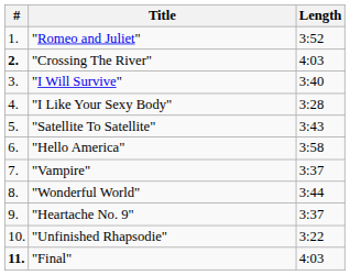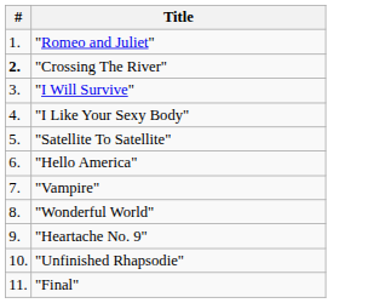 <table class="wikitable">
 <tr>
 <th>#</th>
 <th width="300">Title</th>
-<th>Length</th>
 </tr>
 <tr>
 <td>1.</td>
 <td>"<a href='#'>Romeo and Juliet</a>"</td>
-<td>3:52</td>
 </tr>
 <tr>
 <td><strong>2.</strong></td>
 <td>"Crossing The River"</td>
-<td>4:03</td>
 </tr>
 <tr>
 <td>3.</td>
 <td>"<a href='#'>I Will Survive</a>"</td>
-<td>3:40</td>
 </tr>
 <tr>
 <td>4.</td>
 <td>"I Like Your Sexy Body"</td>
-<td>3:28</td>
 </tr>
 <tr>
 <td>5.</td>
 <td>"Satellite To Satellite"</td>
-<td>3:43</td>
 </tr>
 <tr>
 <td>6.</td>
 <td>"Hello America"</td>
-<td>3:58</td>
 </tr>
 <tr>
 <td>7.</td>
 <td>"Vampire"</td>
-<td>3:37</td>
 </tr>
 <tr>
 <td>8.</td>
 <td>"Wonderful World"</td>
-<td>3:44</td>
 </tr>
 <tr>
 <td>9.</td>
 <td>"Heartache No. 9"</td>
-<td>3:37</td>
 </tr>
 <tr>
 <td>10.</td>
 <td>"Unfinished Rhapsodie"</td>
-<td>3:22</td>
 </tr>
 <tr>
-<td><strong>11.</strong></td>
+<td>11.</td>
 <td>"Final"</td>
-<td>4:03</td>
 </tr>
 </table>
